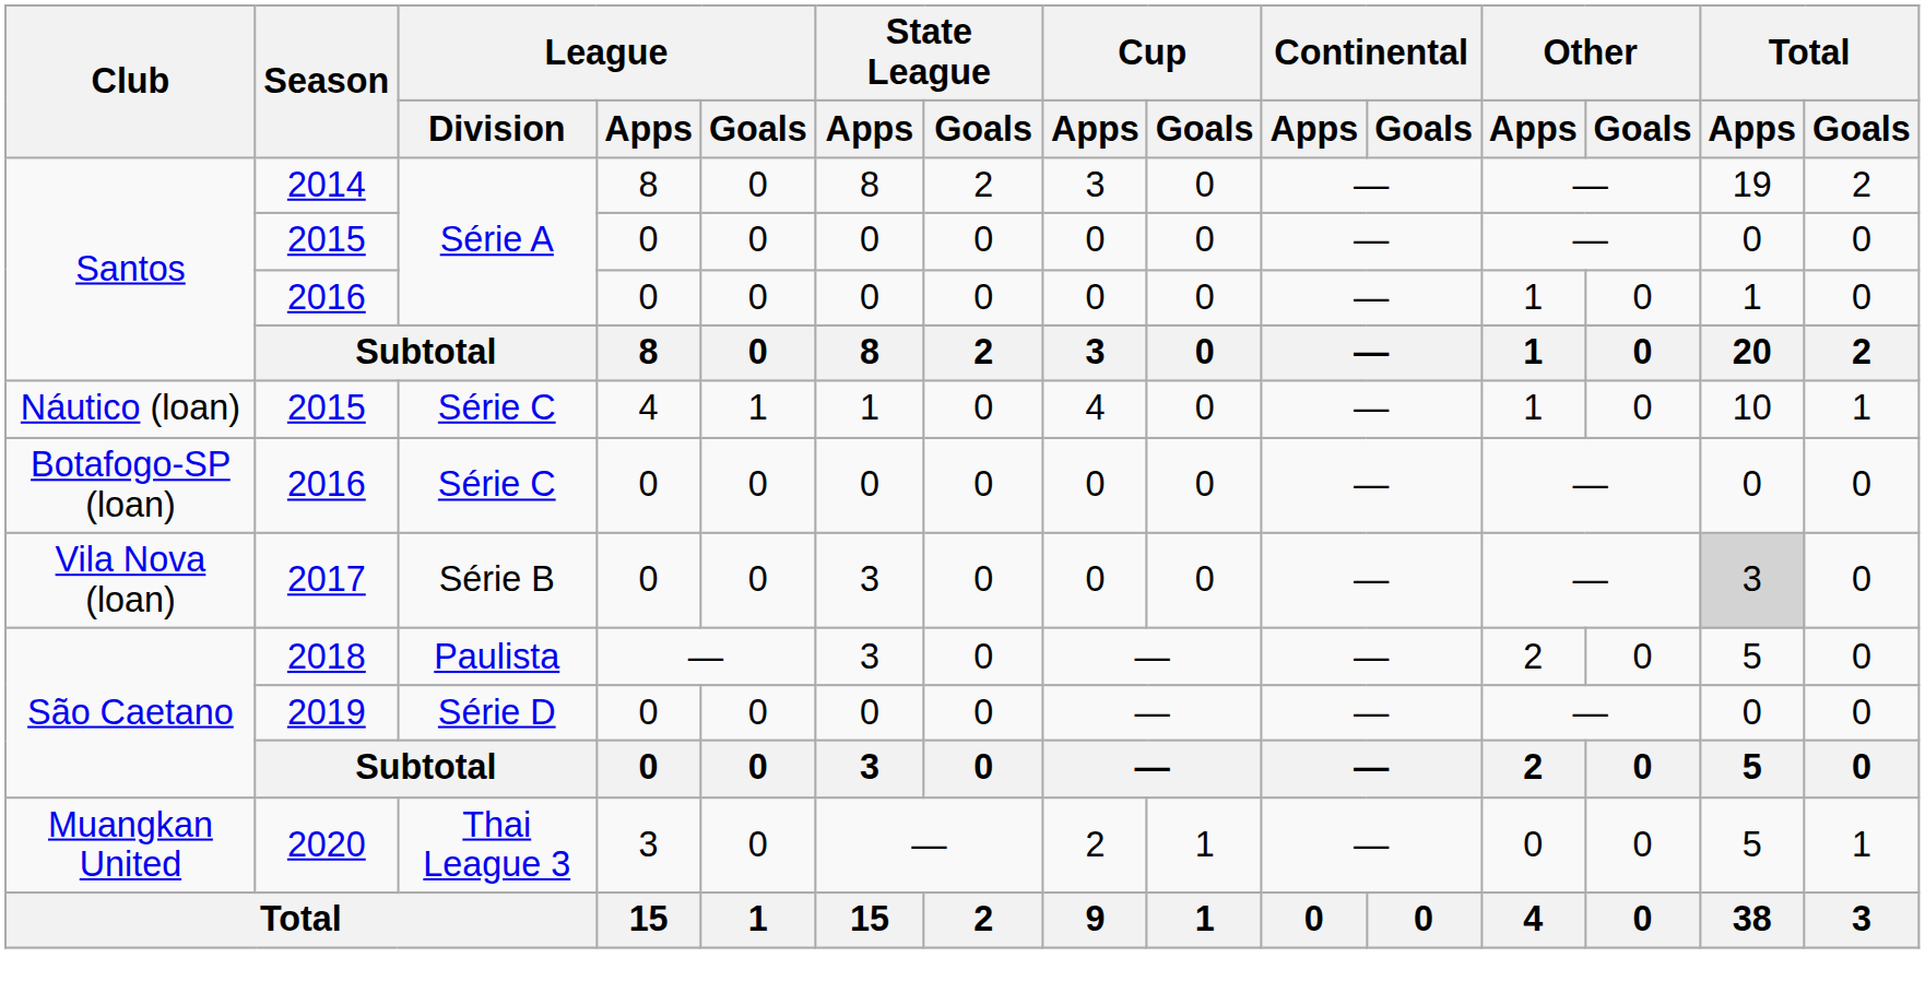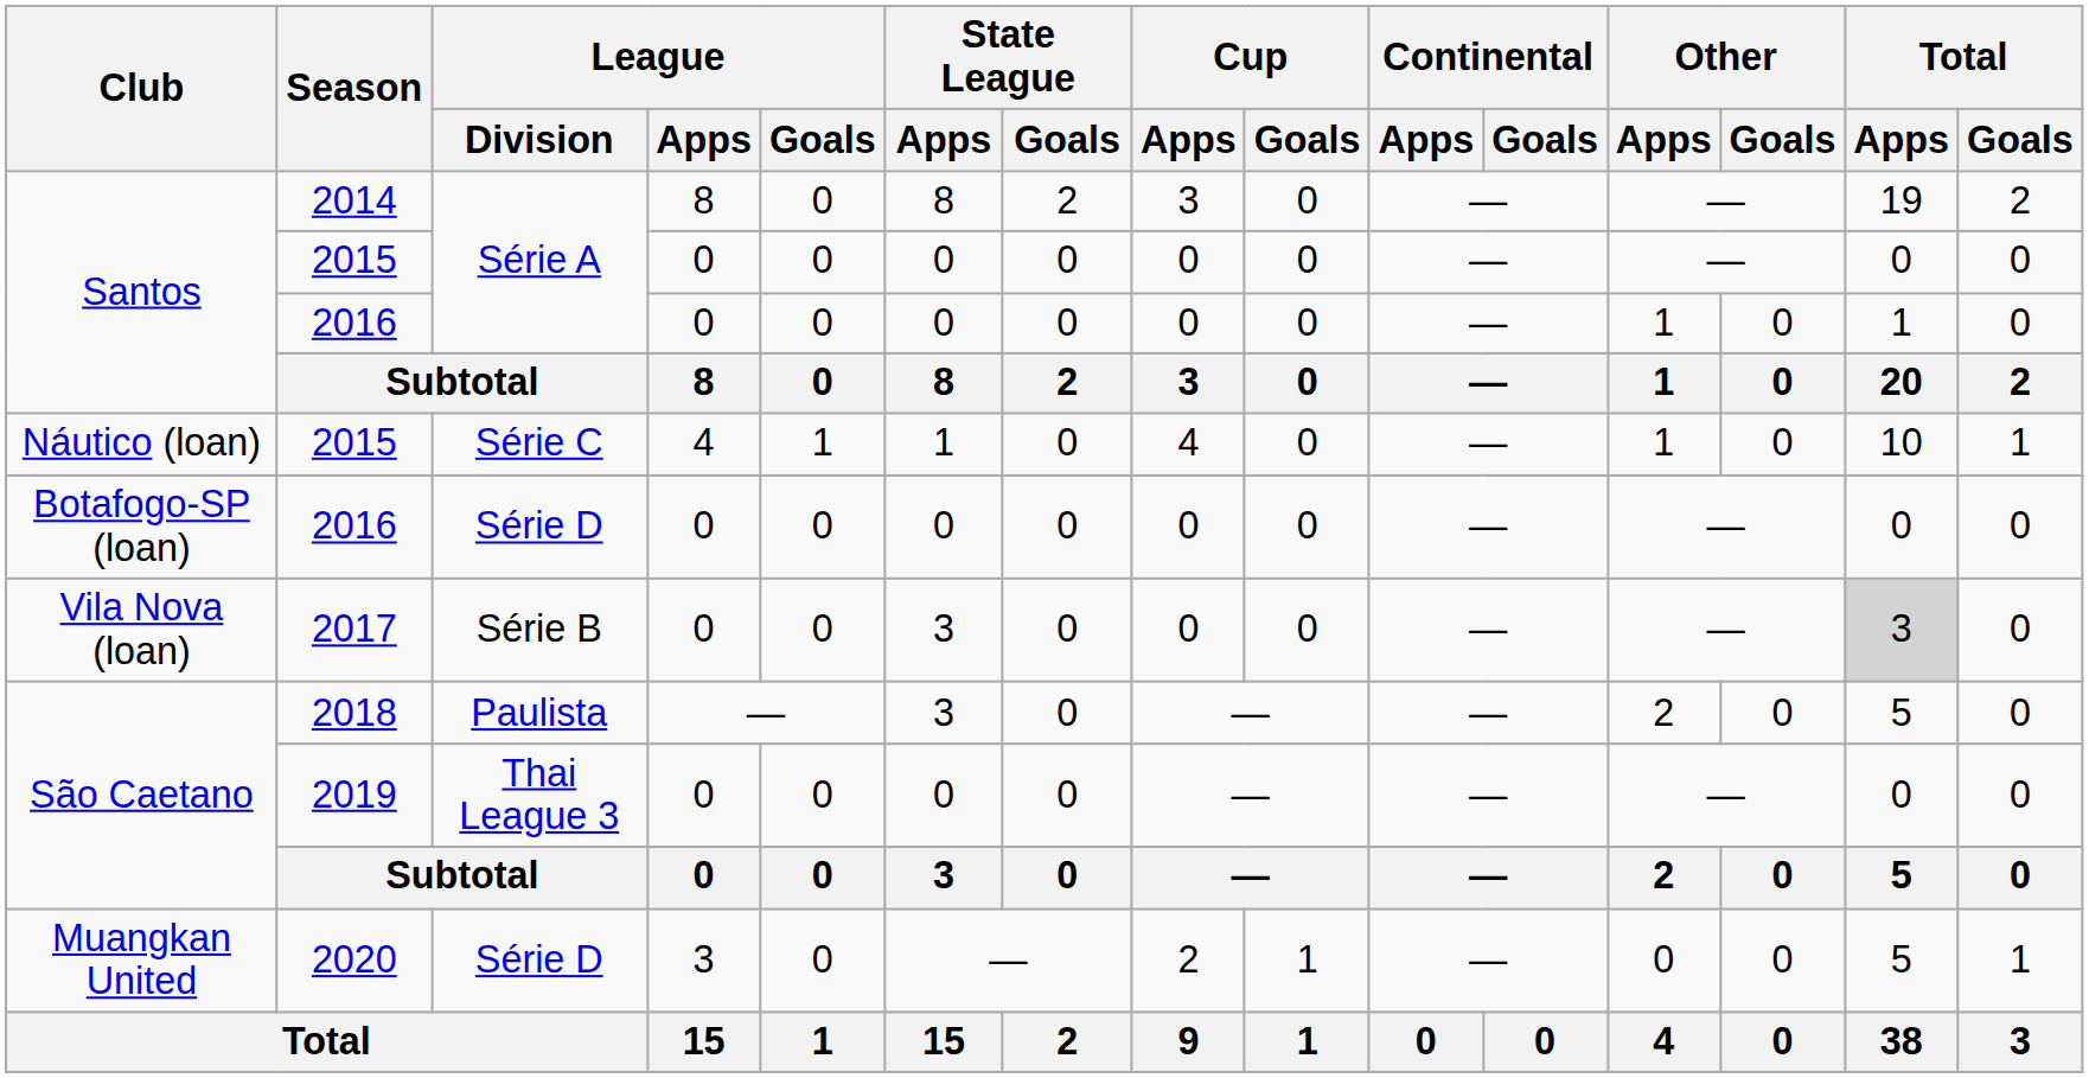 <table class="wikitable" style="text-align: center;">
 <tr>
 <th rowspan="2">Club</th>
 <th rowspan="2">Season</th>
 <th colspan="3">League</th>
 <th colspan="2">State League</th>
 <th colspan="2">Cup</th>
 <th colspan="2">Continental</th>
 <th colspan="2">Other</th>
 <th colspan="2">Total</th>
 </tr>
 <tr>
 <th>Division</th>
 <th>Apps</th>
 <th>Goals</th>
 <th>Apps</th>
 <th>Goals</th>
 <th>Apps</th>
 <th>Goals</th>
 <th>Apps</th>
 <th>Goals</th>
 <th>Apps</th>
 <th>Goals</th>
 <th>Apps</th>
 <th>Goals</th>
 </tr>
 <tr>
 <td rowspan="4" valign="center"><a href='#'>Santos</a></td>
 <td><a href='#'>2014</a></td>
 <td rowspan="3"><a href='#'>Série A</a></td>
 <td>8</td>
 <td>0</td>
 <td>8</td>
 <td>2</td>
 <td>3</td>
 <td>0</td>
 <td colspan="2">—</td>
 <td colspan="2">—</td>
 <td>19</td>
 <td>2</td>
 </tr>
 <tr>
 <td><a href='#'>2015</a></td>
 <td>0</td>
 <td>0</td>
 <td>0</td>
 <td>0</td>
 <td>0</td>
 <td>0</td>
 <td colspan="2">—</td>
 <td colspan="2">—</td>
 <td>0</td>
 <td>0</td>
 </tr>
 <tr>
 <td><a href='#'>2016</a></td>
 <td>0</td>
 <td>0</td>
 <td>0</td>
 <td>0</td>
 <td>0</td>
 <td>0</td>
 <td colspan="2">—</td>
 <td>1</td>
 <td>0</td>
 <td>1</td>
 <td>0</td>
 </tr>
 <tr>
 <th colspan="2">Subtotal</th>
 <th>8</th>
 <th>0</th>
 <th>8</th>
 <th>2</th>
 <th>3</th>
 <th>0</th>
 <th colspan="2">—</th>
 <th>1</th>
 <th>0</th>
 <th>20</th>
 <th>2</th>
 </tr>
 <tr>
 <td valign="center"><a href='#'>Náutico</a> (loan)</td>
 <td><a href='#'>2015</a></td>
 <td><a href='#'>Série C</a></td>
 <td>4</td>
 <td>1</td>
 <td>1</td>
 <td>0</td>
 <td>4</td>
 <td>0</td>
 <td colspan="2">—</td>
 <td>1</td>
 <td>0</td>
 <td>10</td>
 <td>1</td>
 </tr>
 <tr>
 <td valign="center"><a href='#'>Botafogo-SP</a> (loan)</td>
 <td><a href='#'>2016</a></td>
-<td><a href='#'>Série C</a></td>
+<td><a href='#'>Série D</a></td>
 <td>0</td>
 <td>0</td>
 <td>0</td>
 <td>0</td>
 <td>0</td>
 <td>0</td>
 <td colspan="2">—</td>
 <td colspan="2">—</td>
 <td>0</td>
 <td>0</td>
 </tr>
 <tr>
 <td valign="center"><a href='#'>Vila Nova</a> (loan)</td>
 <td><a href='#'>2017</a></td>
 <td>Série B</td>
 <td>0</td>
 <td>0</td>
 <td>3</td>
 <td>0</td>
 <td>0</td>
 <td>0</td>
 <td colspan="2">—</td>
 <td colspan="2">—</td>
 <td style="background: lightgrey;">3</td>
 <td>0</td>
 </tr>
 <tr>
 <td rowspan="3" valign="center"><a href='#'>São Caetano</a></td>
 <td><a href='#'>2018</a></td>
 <td><a href='#'>Paulista</a></td>
 <td colspan="2">—</td>
 <td>3</td>
 <td>0</td>
 <td colspan="2">—</td>
 <td colspan="2">—</td>
 <td>2</td>
 <td>0</td>
 <td>5</td>
 <td>0</td>
 </tr>
 <tr>
 <td><a href='#'>2019</a></td>
-<td><a href='#'>Série D</a></td>
+<td><a href='#'>Thai League 3</a></td>
 <td>0</td>
 <td>0</td>
 <td>0</td>
 <td>0</td>
 <td colspan="2">—</td>
 <td colspan="2">—</td>
 <td colspan="2">—</td>
 <td>0</td>
 <td>0</td>
 </tr>
 <tr>
 <th colspan="2">Subtotal</th>
 <th>0</th>
 <th>0</th>
 <th>3</th>
 <th>0</th>
 <th colspan="2">—</th>
 <th colspan="2">—</th>
 <th>2</th>
 <th>0</th>
 <th>5</th>
 <th>0</th>
 </tr>
 <tr>
 <td valign="center"><a href='#'>Muangkan United</a></td>
 <td><a href='#'>2020</a></td>
-<td><a href='#'>Thai League 3</a></td>
+<td><a href='#'>Série D</a></td>
 <td>3</td>
 <td>0</td>
 <td colspan="2">—</td>
 <td>2</td>
 <td>1</td>
 <td colspan="2">—</td>
 <td>0</td>
 <td>0</td>
 <td>5</td>
 <td>1</td>
 </tr>
 <tr>
 <th colspan="3"><strong>Total</strong></th>
 <th>15</th>
 <th>1</th>
 <th>15</th>
 <th>2</th>
 <th>9</th>
 <th>1</th>
 <th>0</th>
 <th>0</th>
 <th>4</th>
 <th>0</th>
 <th>38</th>
 <th>3</th>
 </tr>
 </table>
